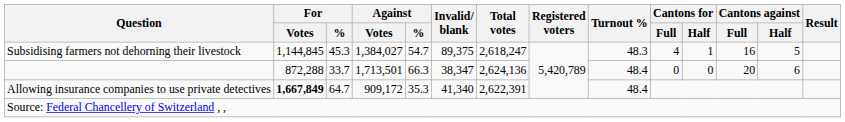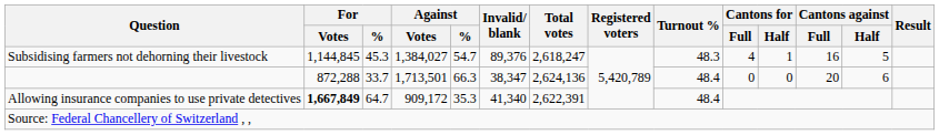 <table class=wikitable style=text-align:right>
 <tr>
 <th rowspan=2>Question</th>
 <th colspan=2>For</th>
 <th colspan=2>Against</th>
 <th rowspan=2>Invalid/<br>blank</th>
 <th rowspan=2>Total<br>votes</th>
 <th rowspan=2>Registered<br>voters</th>
 <th rowspan=2>Turnout %</th>
 <th colspan=2>Cantons for</th>
 <th colspan=2>Cantons against</th>
 <th rowspan=2>Result</th>
 </tr>
 <tr>
 <th>Votes</th>
 <th>%</th>
 <th>Votes</th>
 <th>%</th>
 <th>Full</th>
 <th>Half</th>
 <th>Full</th>
 <th>Half</th>
 </tr>
 <tr>
 <td align=left>Subsidising farmers not dehorning their livestock</td>
 <td>1,144,845</td>
 <td>45.3</td>
 <td>1,384,027</td>
 <td>54.7</td>
-<td>89,375</td>
+<td>89,376</td>
 <td>2,618,247</td>
 <td rowspan=3>5,420,789</td>
 <td>48.3</td>
 <td>4</td>
 <td>1</td>
 <td>16</td>
 <td>5</td>
 <td></td>
 </tr>
 <tr>
 <td align=left></td>
 <td>872,288</td>
 <td>33.7</td>
 <td>1,713,501</td>
 <td>66.3</td>
 <td>38,347</td>
 <td>2,624,136</td>
 <td>48.4</td>
 <td>0</td>
 <td>0</td>
 <td>20</td>
 <td>6</td>
 <td></td>
 </tr>
 <tr>
 <td align=left>Allowing insurance companies to use private detectives</td>
 <td><strong>1,667,849</strong></td>
 <td>64.7</td>
 <td>909,172</td>
 <td>35.3</td>
 <td>41,340</td>
 <td>2,622,391</td>
 <td>48.4</td>
 <td colspan=4></td>
 <td></td>
 </tr>
 <tr>
 <td colspan=14 align=left>Source: <a href='#'>Federal Chancellery of Switzerland</a> , , </td>
 </tr>
 </table>
